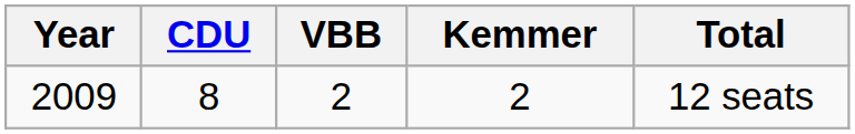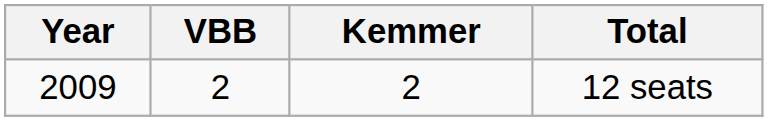 <table class="wikitable" width="350">
 <tr>
 <th>Year</th>
-<th><a href='#'>CDU</a></th>
 <th>VBB</th>
 <th>Kemmer</th>
 <th>Total</th>
 </tr>
 <tr align="center">
 <td>2009</td>
-<td>8</td>
 <td>2</td>
 <td>2</td>
 <td>12 seats</td>
 </tr>
 </table>
